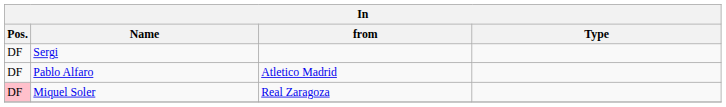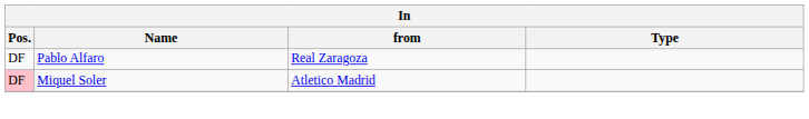 <table class="wikitable" style="font-size:90%;width:99%;">
 <tr>
 <th colspan="4">In</th>
 </tr>
 <tr>
 <th width=3%>Pos.</th>
 <th width=32%>Name</th>
 <th width=30%>from</th>
 <th width=35%>Type</th>
 </tr>
 <tr>
 <td>DF</td>
-<td><a href='#'>Sergi</a></td>
-<td></td>
-<td></td>
-</tr>
-<tr>
-<td>DF</td>
 <td><a href='#'>Pablo Alfaro</a></td>
-<td><a href='#'>Atletico Madrid</a></td>
+<td><a href='#'>Real Zaragoza</a></td>
 <td></td>
 </tr>
 <tr>
 <td style="background: pink;">DF</td>
 <td><a href='#'>Miquel Soler</a></td>
-<td><a href='#'>Real Zaragoza</a></td>
+<td><a href='#'>Atletico Madrid</a></td>
 <td></td>
 </tr>
 <tr>
 </tr>
 </table>
